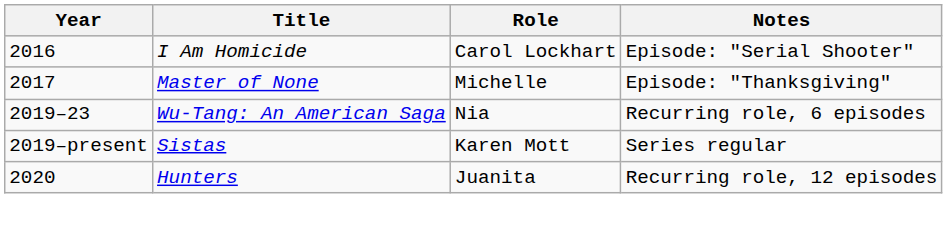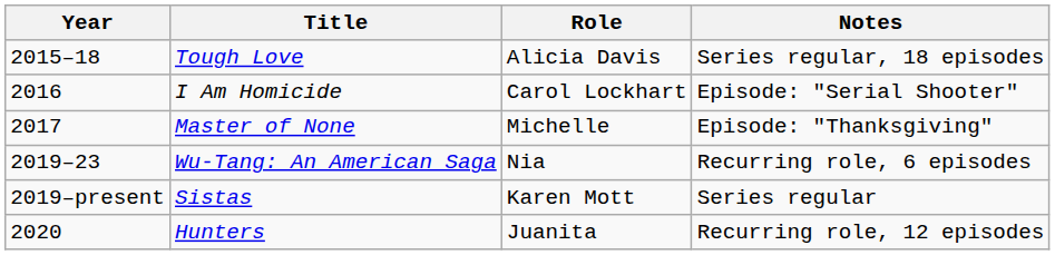 <table class="wikitable sortable">
 <tr>
 <th>Year</th>
 <th>Title</th>
 <th>Role</th>
 <th class="unsortable">Notes</th>
+</tr>
+<tr>
+<td>2015–18</td>
+<td><em><a href='#'>Tough Love</a></em></td>
+<td>Alicia Davis</td>
+<td>Series regular, 18 episodes</td>
 </tr>
 <tr>
 <td>2016</td>
 <td><em>I Am Homicide</em></td>
 <td>Carol Lockhart</td>
 <td>Episode: "Serial Shooter"</td>
 </tr>
 <tr>
 <td>2017</td>
 <td><em><a href='#'>Master of None</a></em></td>
 <td>Michelle</td>
 <td>Episode: "Thanksgiving"</td>
 </tr>
 <tr>
 <td>2019–23</td>
 <td><em><a href='#'>Wu-Tang: An American Saga</a></em></td>
 <td>Nia</td>
 <td>Recurring role, 6 episodes</td>
 </tr>
 <tr>
 <td>2019–present</td>
 <td><em><a href='#'>Sistas</a></em></td>
 <td>Karen Mott</td>
 <td>Series regular</td>
 </tr>
 <tr>
 <td>2020</td>
 <td><em><a href='#'>Hunters</a></em></td>
 <td>Juanita</td>
 <td>Recurring role, 12 episodes</td>
 </tr>
 </table>
